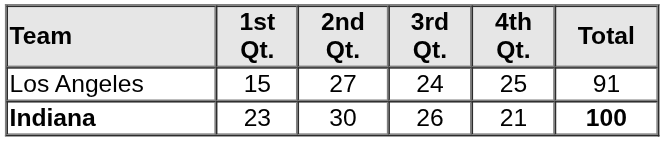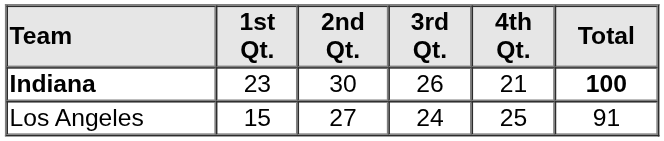 <table border=1 cellspacing=0 width=425 style="margin-left:3em;">
 <tr style="text-align:center; background-color:#e6e6e6;">
 <th align=left width=16%>Team</th>
 <th width=6%>1st Qt.</th>
 <th width=6%>2nd Qt.</th>
 <th width=6%>3rd Qt.</th>
 <th width=6%>4th Qt.</th>
 <th width=6%>Total</th>
 </tr>
 <tr style="text-align:center;">
+<td align=left><strong>Indiana</strong></td>
+<td>23</td>
+<td>30</td>
+<td>26</td>
+<td>21</td>
+<td><strong>100</strong></td>
+</tr>
+<tr style="text-align:center;">
 <td align=left>Los Angeles</td>
 <td>15</td>
 <td>27</td>
 <td>24</td>
 <td>25</td>
 <td>91</td>
 </tr>
 <tr style="text-align:center;">
-<td align=left><strong>Indiana</strong></td>
-<td>23</td>
-<td>30</td>
-<td>26</td>
-<td>21</td>
-<td><strong>100</strong></td>
-</tr>
-<tr style="text-align:center;">
 </tr>
 </table>
